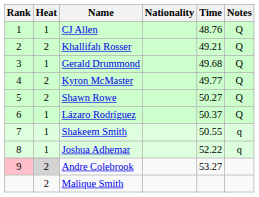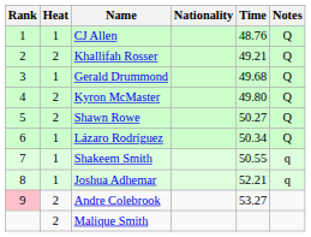 <table class="wikitable sortable" style="text-align:center;font-size:95%">
 <tr>
 <th>Rank</th>
 <th>Heat</th>
 <th>Name</th>
 <th>Nationality</th>
 <th>Time</th>
 <th>Notes</th>
 </tr>
 <tr bgcolor=ccffcc>
 <td>1</td>
 <td>1</td>
 <td align=left><a href='#'>CJ Allen</a></td>
 <td align=left></td>
 <td>48.76</td>
 <td>Q</td>
 </tr>
 <tr bgcolor=ccffcc>
 <td>2</td>
 <td>2</td>
 <td align=left><a href='#'>Khallifah Rosser</a></td>
 <td align=left></td>
 <td>49.21</td>
 <td>Q</td>
 </tr>
 <tr bgcolor=ccffcc>
 <td>3</td>
 <td>1</td>
 <td align=left><a href='#'>Gerald Drummond</a></td>
 <td align=left></td>
 <td>49.68</td>
 <td>Q</td>
 </tr>
 <tr bgcolor=ccffcc>
 <td>4</td>
 <td>2</td>
 <td align=left><a href='#'>Kyron McMaster</a></td>
 <td align=left></td>
-<td>49.77</td>
+<td>49.80</td>
 <td>Q</td>
 </tr>
 <tr bgcolor=ccffcc>
 <td>5</td>
 <td>2</td>
 <td align=left><a href='#'>Shawn Rowe</a></td>
 <td align=left></td>
 <td>50.27</td>
 <td>Q</td>
 </tr>
 <tr bgcolor=ccffcc>
 <td>6</td>
 <td>1</td>
 <td align=left><a href='#'>Lázaro Rodríguez</a></td>
 <td align=left></td>
-<td>50.37</td>
+<td>50.34</td>
 <td>Q</td>
 </tr>
 <tr bgcolor=ddffdd>
 <td>7</td>
 <td>1</td>
 <td align=left><a href='#'>Shakeem Smith</a></td>
 <td align=left></td>
 <td>50.55</td>
 <td>q</td>
 </tr>
 <tr bgcolor=ddffdd>
 <td>8</td>
 <td>1</td>
 <td align=left><a href='#'>Joshua Adhemar</a></td>
 <td align=left></td>
-<td>52.22</td>
+<td>52.21</td>
 <td>q</td>
 </tr>
 <tr>
 <td style="background: pink;">9</td>
-<td style="background: lightgrey;">2</td>
+<td>2</td>
 <td align=left><a href='#'>Andre Colebrook</a></td>
 <td align=left></td>
 <td>53.27</td>
 <td></td>
 </tr>
 <tr>
 <td></td>
 <td>2</td>
 <td align=left><a href='#'>Malique Smith</a></td>
 <td align=left></td>
 <td></td>
 <td></td>
 </tr>
 </table>
